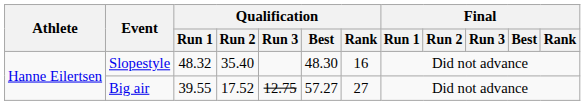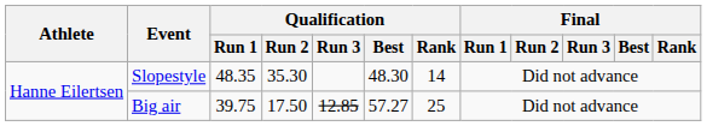 <table class=wikitable style="font-size:90%; text-align:center">
 <tr>
 <th rowspan=2>Athlete</th>
 <th rowspan=2>Event</th>
 <th colspan=5>Qualification</th>
 <th colspan=5>Final</th>
 </tr>
 <tr style=font-size:95%>
 <th>Run 1</th>
 <th>Run 2</th>
 <th>Run 3</th>
 <th>Best</th>
 <th>Rank</th>
 <th>Run 1</th>
 <th>Run 2</th>
 <th>Run 3</th>
 <th>Best</th>
 <th>Rank</th>
 </tr>
 <tr>
 <td align=left rowspan=2><a href='#'>Hanne Eilertsen</a></td>
 <td align=left><a href='#'>Slopestyle</a></td>
-<td>48.32</td>
-<td>35.40</td>
+<td>48.35</td>
+<td>35.30</td>
 <td></td>
 <td>48.30</td>
-<td>16</td>
+<td>14</td>
 <td colspan=5>Did not advance</td>
 </tr>
 <tr>
 <td align=left><a href='#'>Big air</a></td>
-<td>39.55</td>
-<td>17.52</td>
-<td><s>12.75</s></td>
+<td>39.75</td>
+<td>17.50</td>
+<td><s>12.85</s></td>
 <td>57.27</td>
-<td>27</td>
+<td>25</td>
 <td colspan=5>Did not advance</td>
 </tr>
 </table>
